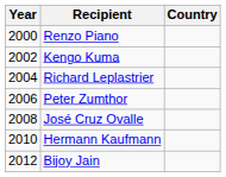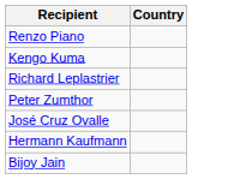 <table class="wikitable">
 <tr>
-<th>Year</th>
 <th>Recipient</th>
 <th>Country</th>
 </tr>
 <tr>
-<td>2000</td>
 <td><a href='#'>Renzo Piano</a></td>
 <td></td>
 </tr>
 <tr>
-<td>2002</td>
 <td><a href='#'>Kengo Kuma</a></td>
 <td></td>
 </tr>
 <tr>
-<td>2004</td>
 <td><a href='#'>Richard Leplastrier</a></td>
 <td></td>
 </tr>
 <tr>
-<td>2006</td>
 <td><a href='#'>Peter Zumthor</a></td>
 <td></td>
 </tr>
 <tr>
-<td>2008</td>
 <td><a href='#'>José Cruz Ovalle</a></td>
 <td></td>
 </tr>
 <tr>
-<td>2010</td>
 <td><a href='#'>Hermann Kaufmann</a></td>
 <td></td>
 </tr>
 <tr>
-<td>2012</td>
 <td><a href='#'>Bijoy Jain</a></td>
 <td></td>
 </tr>
 </table>
